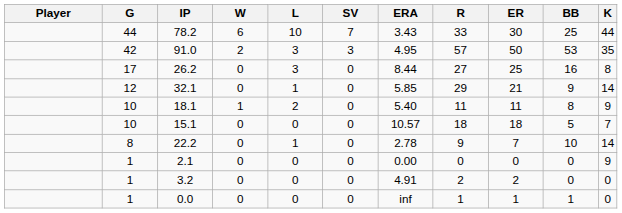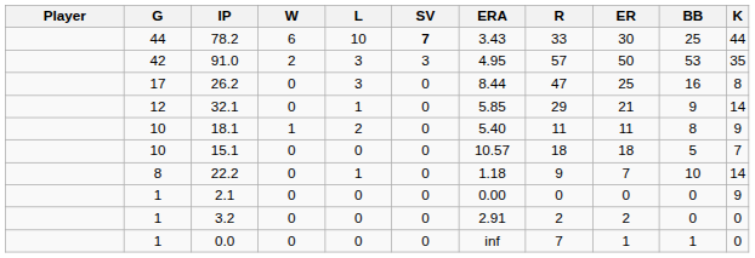 <table class="wikitable sortable">
 <tr>
 <th bgcolor="#DDDDFF" width="16%">Player</th>
 <th bgcolor="#DDDDFF" width="9%">G</th>
 <th bgcolor="#DDDDFF" width="9%">IP</th>
 <th bgcolor="#DDDDFF" width="9%">W</th>
 <th bgcolor="#DDDDFF" width="9%">L</th>
 <th bgcolor="#DDDDFF" width="9%">SV</th>
 <th bgcolor="#DDDDFF" width="9%">ERA</th>
 <th bgcolor="#DDDDFF" width="9%">R</th>
 <th bgcolor="#DDDDFF" width="9%">ER</th>
 <th bgcolor="#DDDDFF" width="9%">BB</th>
 <th bgcolor="#DDDDFF" width="9%">K</th>
 </tr>
 <tr align="center">
 <td></td>
 <td>44</td>
 <td>78.2</td>
 <td>6</td>
 <td>10</td>
-<td>7</td>
+<td><strong>7</strong></td>
 <td>3.43</td>
 <td>33</td>
 <td>30</td>
 <td>25</td>
 <td>44</td>
 </tr>
 <tr align="center">
 <td></td>
 <td>42</td>
 <td>91.0</td>
 <td>2</td>
 <td>3</td>
 <td>3</td>
 <td>4.95</td>
 <td>57</td>
 <td>50</td>
 <td>53</td>
 <td>35</td>
 </tr>
 <tr align="center">
 <td></td>
 <td>17</td>
 <td>26.2</td>
 <td>0</td>
 <td>3</td>
 <td>0</td>
 <td>8.44</td>
-<td>27</td>
+<td>47</td>
 <td>25</td>
 <td>16</td>
 <td>8</td>
 </tr>
 <tr align="center">
 <td></td>
 <td>12</td>
 <td>32.1</td>
 <td>0</td>
 <td>1</td>
 <td>0</td>
 <td>5.85</td>
 <td>29</td>
 <td>21</td>
 <td>9</td>
 <td>14</td>
 </tr>
 <tr align="center">
 <td></td>
 <td>10</td>
 <td>18.1</td>
 <td>1</td>
 <td>2</td>
 <td>0</td>
 <td>5.40</td>
 <td>11</td>
 <td>11</td>
 <td>8</td>
 <td>9</td>
 </tr>
 <tr align="center">
 <td></td>
 <td>10</td>
 <td>15.1</td>
 <td>0</td>
 <td>0</td>
 <td>0</td>
 <td>10.57</td>
 <td>18</td>
 <td>18</td>
 <td>5</td>
 <td>7</td>
 </tr>
 <tr align="center">
 <td></td>
 <td>8</td>
 <td>22.2</td>
 <td>0</td>
 <td>1</td>
 <td>0</td>
-<td>2.78</td>
+<td>1.18</td>
 <td>9</td>
 <td>7</td>
 <td>10</td>
 <td>14</td>
 </tr>
 <tr align="center">
 <td></td>
 <td>1</td>
 <td>2.1</td>
 <td>0</td>
 <td>0</td>
 <td>0</td>
 <td>0.00</td>
 <td>0</td>
 <td>0</td>
 <td>0</td>
 <td>9</td>
 </tr>
 <tr align="center">
 <td></td>
 <td>1</td>
 <td>3.2</td>
 <td>0</td>
 <td>0</td>
 <td>0</td>
-<td>4.91</td>
+<td>2.91</td>
 <td>2</td>
 <td>2</td>
 <td>0</td>
 <td>0</td>
 </tr>
 <tr align="center">
 <td></td>
 <td>1</td>
 <td>0.0</td>
 <td>0</td>
 <td>0</td>
 <td>0</td>
 <td>inf</td>
-<td>1</td>
+<td>7</td>
 <td>1</td>
 <td>1</td>
 <td>0</td>
 </tr>
 </table>
